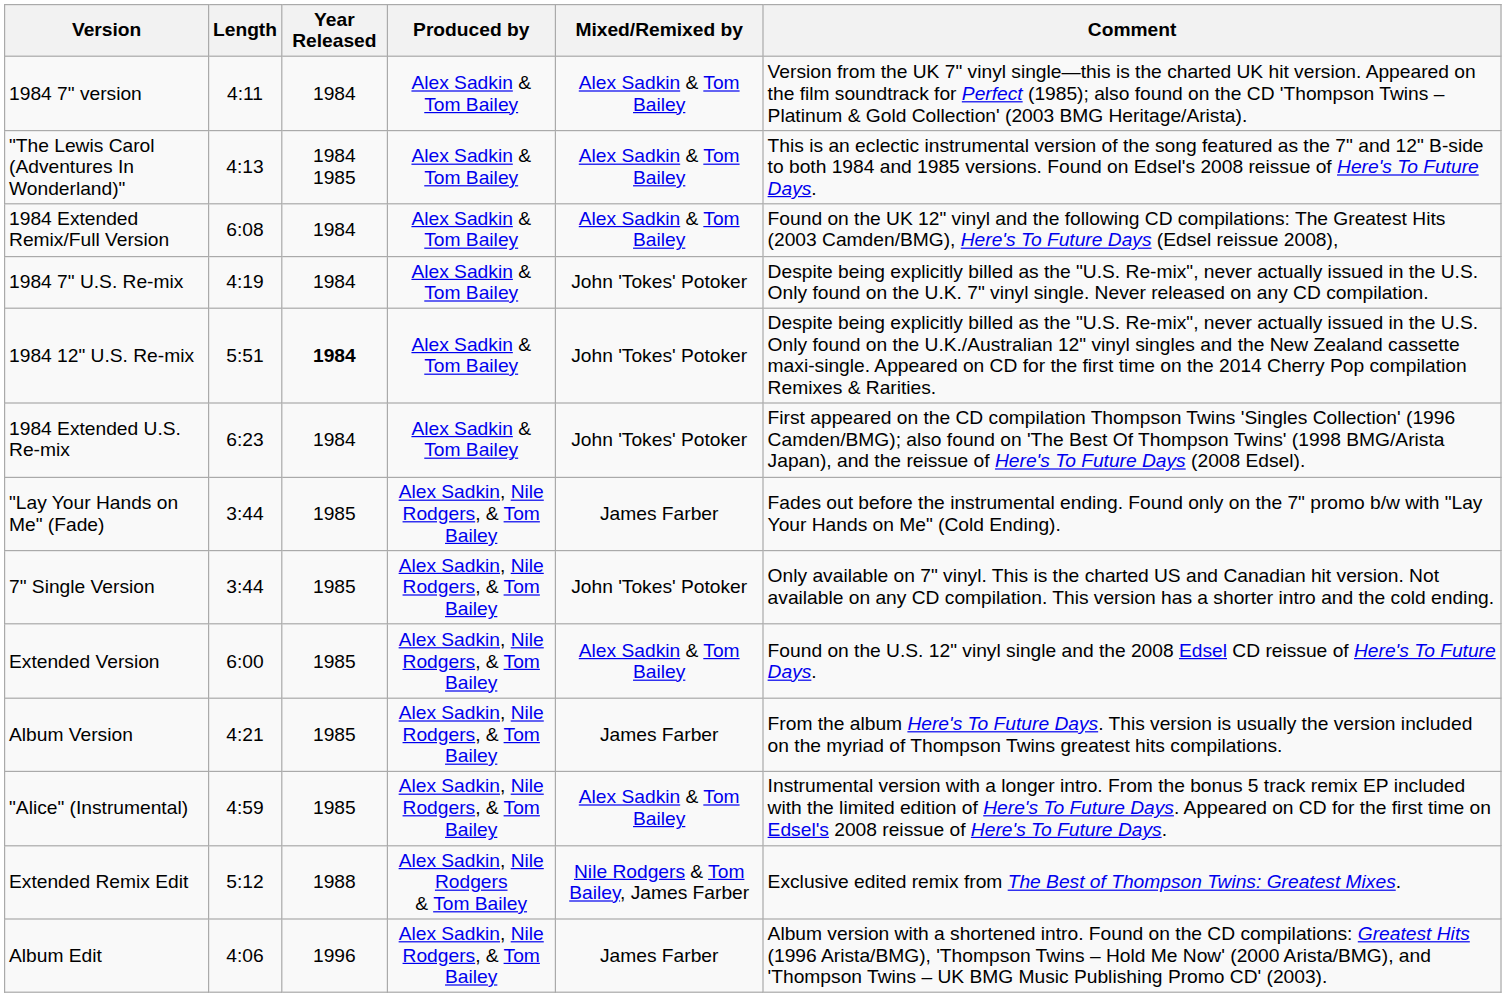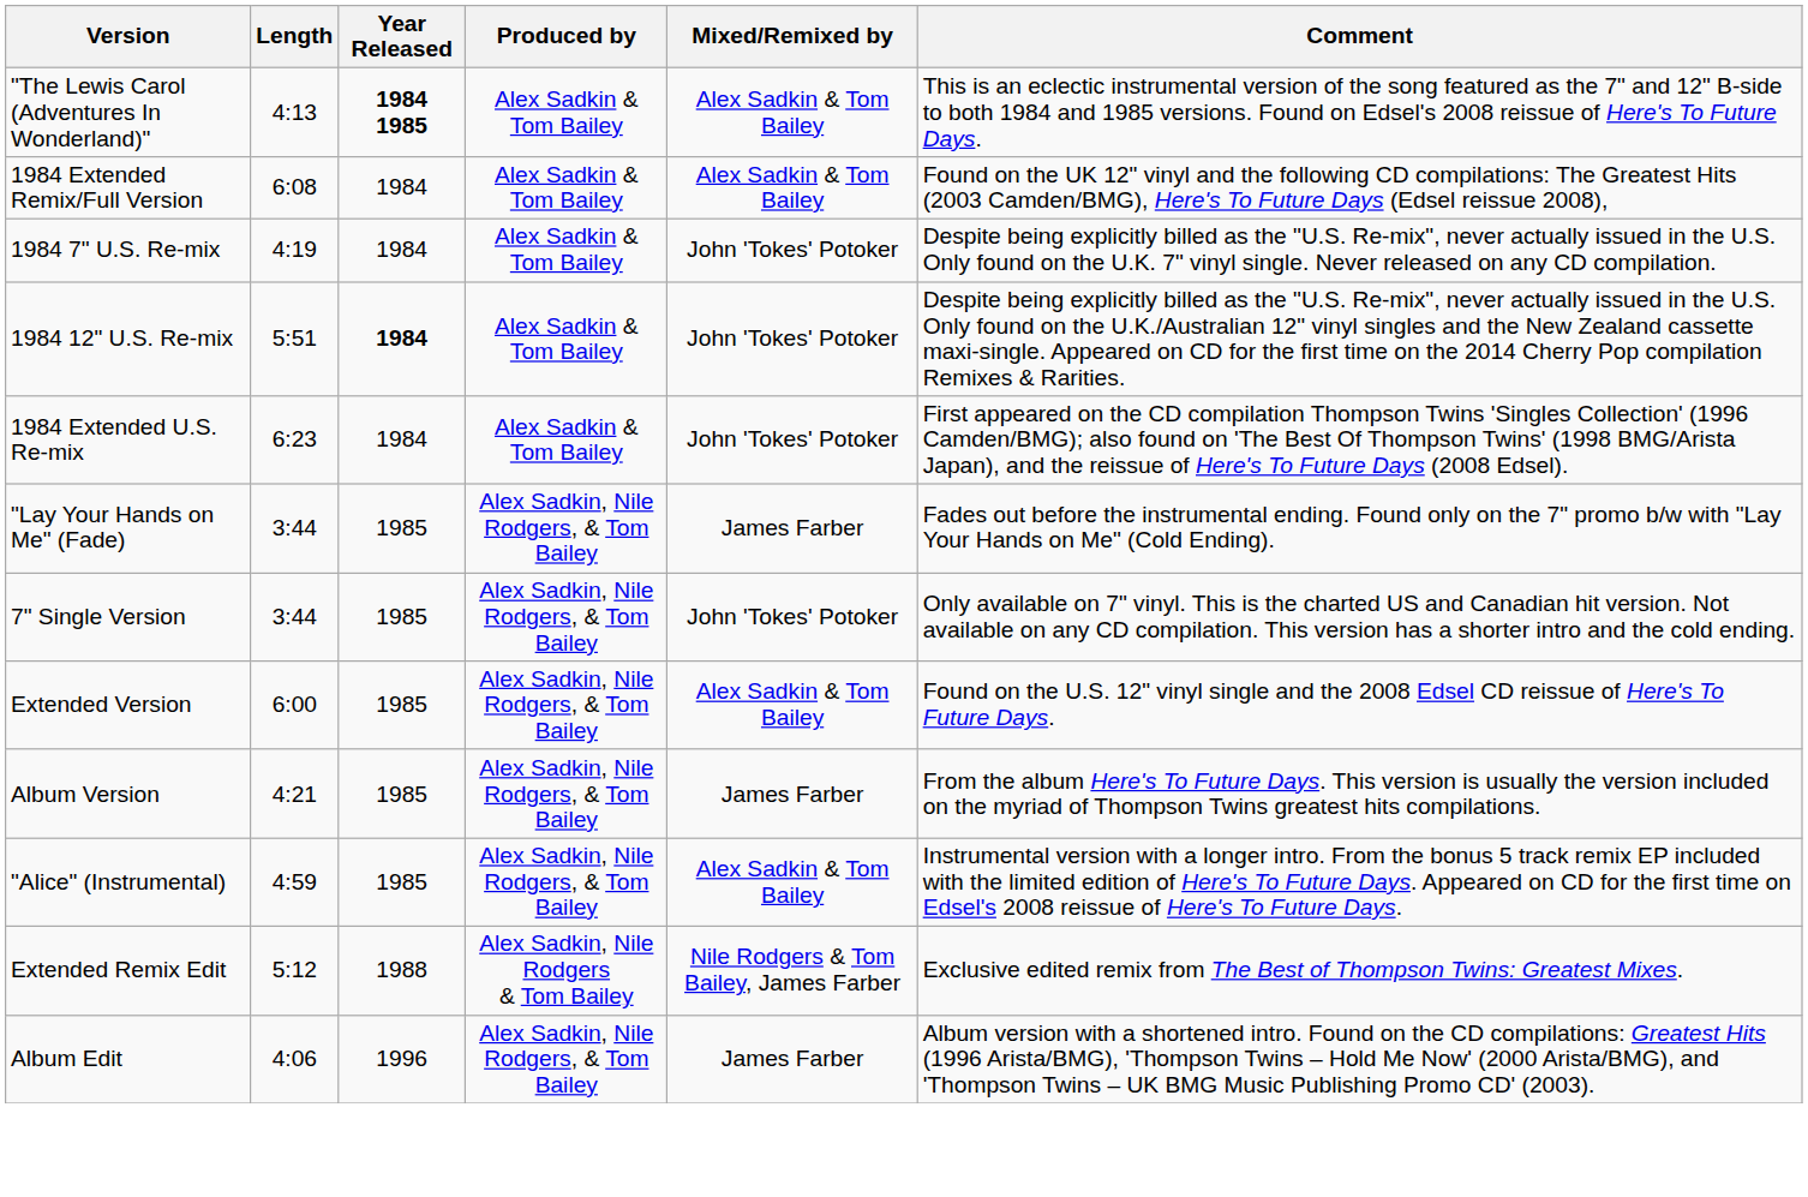 <table class="wikitable">
 <tr>
 <th>Version</th>
 <th>Length</th>
 <th>Year Released</th>
 <th>Produced by</th>
 <th>Mixed/Remixed by</th>
 <th>Comment</th>
 </tr>
 <tr>
-<td>1984 7" version</td>
-<td align=center>4:11</td>
-<td align=center>1984</td>
-<td align=center><a href='#'>Alex Sadkin</a> & <a href='#'>Tom Bailey</a></td>
-<td align=center><a href='#'>Alex Sadkin</a> & <a href='#'>Tom Bailey</a></td>
-<td>Version from the UK 7" vinyl single—this is the charted UK hit version.  Appeared on the film soundtrack for <em><a href='#'>Perfect</a></em> (1985); also found on the CD 'Thompson Twins – Platinum & Gold Collection' (2003 BMG Heritage/Arista).</td>
-</tr>
-<tr>
 <td>"The Lewis Carol (Adventures In Wonderland)"</td>
 <td align=center>4:13</td>
-<td align=center>1984<br>1985</td>
+<td align=center><strong>1984<br>1985</strong></td>
 <td align=center><a href='#'>Alex Sadkin</a> & <a href='#'>Tom Bailey</a></td>
 <td align=center><a href='#'>Alex Sadkin</a> & <a href='#'>Tom Bailey</a></td>
 <td>This is an eclectic instrumental version of the song featured as the 7" and 12" B-side to both 1984 and 1985 versions. Found on Edsel's 2008 reissue of <em><a href='#'>Here's To Future Days</a></em>.</td>
 </tr>
 <tr>
 <td>1984 Extended Remix/Full Version</td>
 <td align=center>6:08</td>
 <td align=center>1984</td>
 <td align=center><a href='#'>Alex Sadkin</a> & <a href='#'>Tom Bailey</a></td>
 <td align=center><a href='#'>Alex Sadkin</a> & <a href='#'>Tom Bailey</a></td>
 <td>Found on the UK 12" vinyl and the following CD compilations: The Greatest Hits (2003 Camden/BMG), <em><a href='#'>Here's To Future Days</a></em> (Edsel reissue 2008),</td>
 </tr>
 <tr>
 <td>1984 7" U.S. Re-mix</td>
 <td align=center>4:19</td>
 <td align=center>1984</td>
 <td align=center><a href='#'>Alex Sadkin</a> & <a href='#'>Tom Bailey</a></td>
 <td align=center>John 'Tokes' Potoker</td>
 <td>Despite being explicitly billed as the "U.S. Re-mix", never actually issued in the U.S. Only found on the U.K. 7" vinyl single. Never released on any CD compilation.</td>
 </tr>
 <tr>
 <td>1984 12" U.S. Re-mix</td>
 <td align=center>5:51</td>
 <td align=center><strong>1984</strong></td>
 <td align=center><a href='#'>Alex Sadkin</a> & <a href='#'>Tom Bailey</a></td>
 <td align=center>John 'Tokes' Potoker</td>
 <td>Despite being explicitly billed as the "U.S. Re-mix", never actually issued in the U.S.  Only found on the U.K./Australian 12" vinyl singles and the New Zealand cassette maxi-single. Appeared on CD for the first time on the 2014 Cherry Pop compilation Remixes & Rarities.</td>
 </tr>
 <tr>
 <td>1984 Extended U.S. Re-mix</td>
 <td align=center>6:23</td>
 <td align=center>1984</td>
 <td align=center><a href='#'>Alex Sadkin</a> & <a href='#'>Tom Bailey</a></td>
 <td align=center>John 'Tokes' Potoker</td>
 <td>First appeared on the CD compilation Thompson Twins 'Singles Collection' (1996 Camden/BMG); also found on 'The Best Of Thompson Twins' (1998 BMG/Arista Japan), and the reissue of <em><a href='#'>Here's To Future Days</a></em> (2008 Edsel).</td>
 </tr>
 <tr>
 <td>"Lay Your Hands on Me" (Fade)</td>
 <td align=center>3:44</td>
 <td align=center>1985</td>
 <td align=center><a href='#'>Alex Sadkin</a>, <a href='#'>Nile Rodgers</a>, & <a href='#'>Tom Bailey</a></td>
 <td align=center>James Farber</td>
 <td>Fades out before the instrumental ending. Found only on the 7" promo b/w with "Lay Your Hands on Me" (Cold Ending).</td>
 </tr>
 <tr>
 <td>7" Single Version</td>
 <td align=center>3:44</td>
 <td align=center>1985</td>
 <td align=center><a href='#'>Alex Sadkin</a>, <a href='#'>Nile Rodgers</a>, & <a href='#'>Tom Bailey</a></td>
 <td align=center>John 'Tokes' Potoker</td>
 <td>Only available on 7" vinyl. This is the charted US and Canadian hit version. Not available on any CD compilation. This version has a shorter intro and the cold ending.</td>
 </tr>
 <tr>
 <td>Extended Version</td>
 <td align=center>6:00</td>
 <td align=center>1985</td>
 <td align=center><a href='#'>Alex Sadkin</a>, <a href='#'>Nile Rodgers</a>, & <a href='#'>Tom Bailey</a></td>
 <td align=center><a href='#'>Alex Sadkin</a> & <a href='#'>Tom Bailey</a></td>
 <td>Found on the U.S. 12" vinyl single and the 2008 <a href='#'>Edsel</a> CD reissue of <em><a href='#'>Here's To Future Days</a></em>.</td>
 </tr>
 <tr>
 <td>Album Version</td>
 <td align=center>4:21</td>
 <td align=center>1985</td>
 <td align=center><a href='#'>Alex Sadkin</a>, <a href='#'>Nile Rodgers</a>, & <a href='#'>Tom Bailey</a></td>
 <td align=center>James Farber</td>
 <td>From the album <em><a href='#'>Here's To Future Days</a></em>. This version is usually the version included on the myriad of Thompson Twins greatest hits compilations.</td>
 </tr>
 <tr>
 <td>"Alice" (Instrumental)</td>
 <td align=center>4:59</td>
 <td align=center>1985</td>
 <td align=center><a href='#'>Alex Sadkin</a>, <a href='#'>Nile Rodgers</a>, & <a href='#'>Tom Bailey</a></td>
 <td align=center><a href='#'>Alex Sadkin</a> & <a href='#'>Tom Bailey</a></td>
 <td>Instrumental version with a longer intro. From the bonus 5 track remix EP included with the limited edition of <em><a href='#'>Here's To Future Days</a></em>. Appeared on CD for the first time on <a href='#'>Edsel's</a> 2008 reissue of <em><a href='#'>Here's To Future Days</a></em>.</td>
 </tr>
 <tr>
 <td>Extended Remix Edit</td>
 <td align=center>5:12</td>
 <td align=center>1988</td>
 <td align=center><a href='#'>Alex Sadkin</a>, <a href='#'>Nile Rodgers</a><br> & <a href='#'>Tom Bailey</a></td>
 <td align=center><a href='#'>Nile Rodgers</a> & <a href='#'>Tom Bailey</a>, James Farber</td>
 <td>Exclusive edited remix from <em><a href='#'>The Best of Thompson Twins: Greatest Mixes</a></em>.</td>
 </tr>
 <tr>
 <td>Album Edit</td>
 <td align=center>4:06</td>
 <td align=center>1996</td>
 <td align=center><a href='#'>Alex Sadkin</a>, <a href='#'>Nile Rodgers</a>, & <a href='#'>Tom Bailey</a></td>
 <td align=center>James Farber</td>
 <td>Album version with a shortened intro. Found on the CD compilations: <em><a href='#'>Greatest Hits</a></em> (1996 Arista/BMG), 'Thompson Twins – Hold Me Now' (2000 Arista/BMG), and 'Thompson Twins – UK BMG Music Publishing Promo CD' (2003).</td>
 </tr>
 </table>
